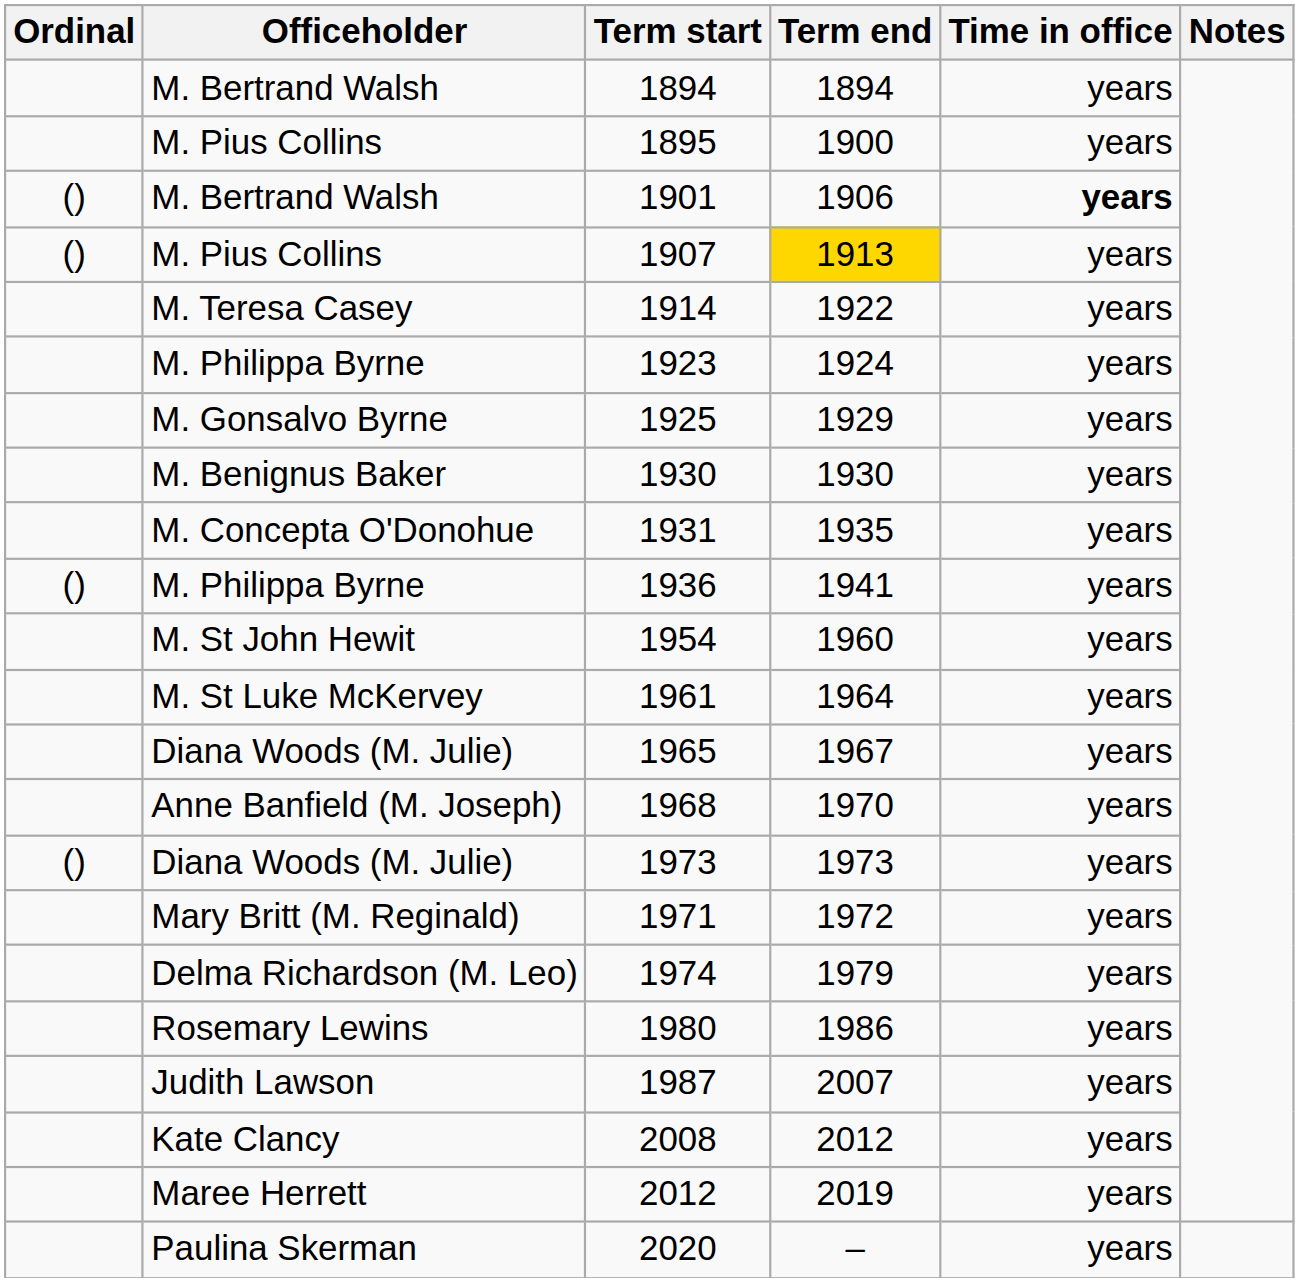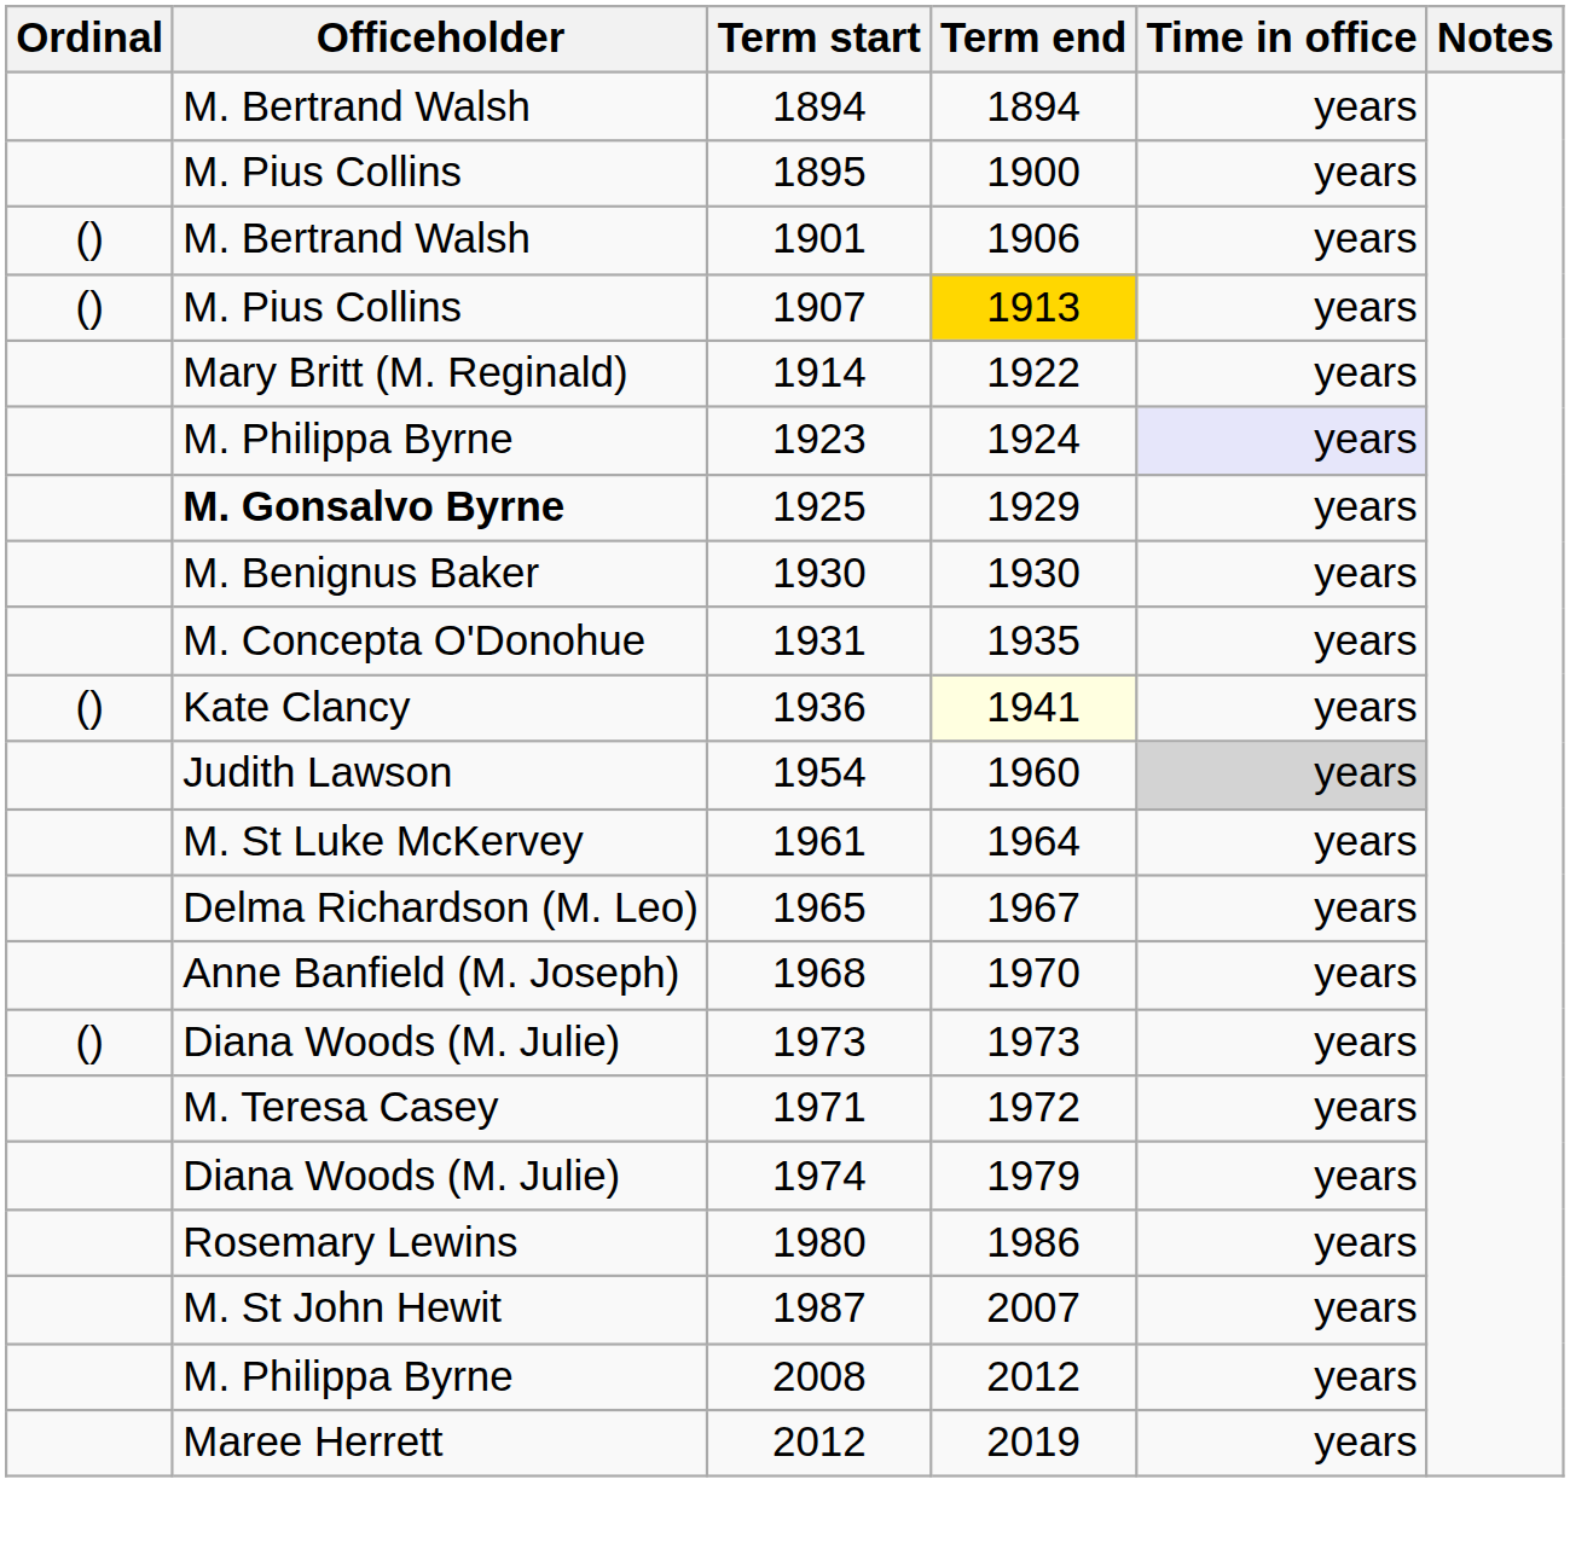 <table class="wikitable sortable">
 <tr>
 <th>Ordinal</th>
 <th>Officeholder</th>
 <th>Term start</th>
 <th>Term end</th>
 <th>Time in office</th>
 <th>Notes</th>
 </tr>
 <tr>
 <td align=center></td>
 <td>M. Bertrand Walsh</td>
 <td align=center>1894</td>
 <td align=center>1894</td>
 <td align=right> years</td>
 <td rowspan=21></td>
 </tr>
 <tr>
 <td align=center></td>
 <td>M. Pius Collins</td>
 <td align=center>1895</td>
 <td align=center>1900</td>
 <td align=right> years</td>
 </tr>
 <tr>
 <td align=center>()</td>
 <td>M. Bertrand Walsh</td>
 <td align=center>1901</td>
 <td align=center>1906</td>
-<td align=right><strong> years</strong></td>
+<td align=right> years</td>
 </tr>
 <tr>
 <td align=center>()</td>
 <td>M. Pius Collins</td>
 <td align=center>1907</td>
 <td align=center style="background: gold;">1913</td>
 <td align=right> years</td>
 </tr>
 <tr>
 <td align=center></td>
-<td>M. Teresa Casey</td>
+<td>Mary Britt (M. Reginald)</td>
 <td align=center>1914</td>
 <td align=center>1922</td>
 <td align=right> years</td>
 </tr>
 <tr>
 <td align=center></td>
 <td>M. Philippa Byrne</td>
 <td align=center>1923</td>
 <td align=center>1924</td>
-<td align=right> years</td>
+<td align=right style="background: lavender;"> years</td>
 </tr>
 <tr>
 <td align=center></td>
-<td>M. Gonsalvo Byrne</td>
+<td><strong>M. Gonsalvo Byrne</strong></td>
 <td align=center>1925</td>
 <td align=center>1929</td>
 <td align=right> years</td>
 </tr>
 <tr>
 <td align=center></td>
 <td>M. Benignus Baker</td>
 <td align=center>1930</td>
 <td align=center>1930</td>
 <td align=right> years</td>
 </tr>
 <tr>
 <td align=center></td>
 <td>M. Concepta O'Donohue</td>
 <td align=center>1931</td>
 <td align=center>1935</td>
 <td align=right> years</td>
 </tr>
 <tr>
 <td align=center>()</td>
-<td>M. Philippa Byrne</td>
+<td>Kate Clancy</td>
 <td align=center>1936</td>
-<td align=center>1941</td>
+<td align=center style="background: lightyellow;">1941</td>
 <td align=right> years</td>
 </tr>
 <tr>
 <td align=center></td>
-<td>M. St John Hewit</td>
+<td>Judith Lawson</td>
 <td align=center>1954</td>
 <td align=center>1960</td>
-<td align=right> years</td>
+<td align=right style="background: lightgrey;"> years</td>
 </tr>
 <tr>
 <td align=center></td>
 <td>M. St Luke McKervey</td>
 <td align=center>1961</td>
 <td align=center>1964</td>
 <td align=right> years</td>
 </tr>
 <tr>
 <td align=center></td>
-<td>Diana Woods (M. Julie)</td>
+<td>Delma Richardson (M. Leo)</td>
 <td align=center>1965</td>
 <td align=center>1967</td>
 <td align=right> years</td>
 </tr>
 <tr>
 <td align=center></td>
 <td>Anne Banfield (M. Joseph)</td>
 <td align=center>1968</td>
 <td align=center>1970</td>
 <td align=right> years</td>
 </tr>
 <tr>
 <td align=center>()</td>
 <td>Diana Woods (M. Julie)</td>
 <td align=center>1973</td>
 <td align=center>1973</td>
 <td align=right> years</td>
 </tr>
 <tr>
 <td align=center></td>
-<td>Mary Britt (M. Reginald)</td>
+<td>M. Teresa Casey</td>
 <td align=center>1971</td>
 <td align=center>1972</td>
 <td align=right> years</td>
 </tr>
 <tr>
 <td align=center></td>
-<td>Delma Richardson (M. Leo)</td>
+<td>Diana Woods (M. Julie)</td>
 <td align=center>1974</td>
 <td align=center>1979</td>
 <td align=right> years</td>
 </tr>
 <tr>
 <td align=center></td>
 <td>Rosemary Lewins</td>
 <td align=center>1980</td>
 <td align=center>1986</td>
 <td align=right> years</td>
 </tr>
 <tr>
 <td align=center></td>
-<td>Judith Lawson</td>
+<td>M. St John Hewit</td>
 <td align=center>1987</td>
 <td align=center>2007</td>
 <td align=right> years</td>
 </tr>
 <tr>
 <td align=center></td>
-<td>Kate Clancy</td>
+<td>M. Philippa Byrne</td>
 <td align=center>2008</td>
 <td align=center>2012</td>
 <td align=right> years</td>
 </tr>
 <tr>
 <td align=center></td>
 <td>Maree Herrett</td>
 <td align=center>2012</td>
 <td align=center>2019</td>
 <td align=right> years</td>
 </tr>
-<tr>
-<td align=center></td>
-<td>Paulina Skerman</td>
-<td align=center>2020</td>
-<td align=center>–</td>
-<td align=right> years</td>
-<td></td>
-</tr>
 </table>
